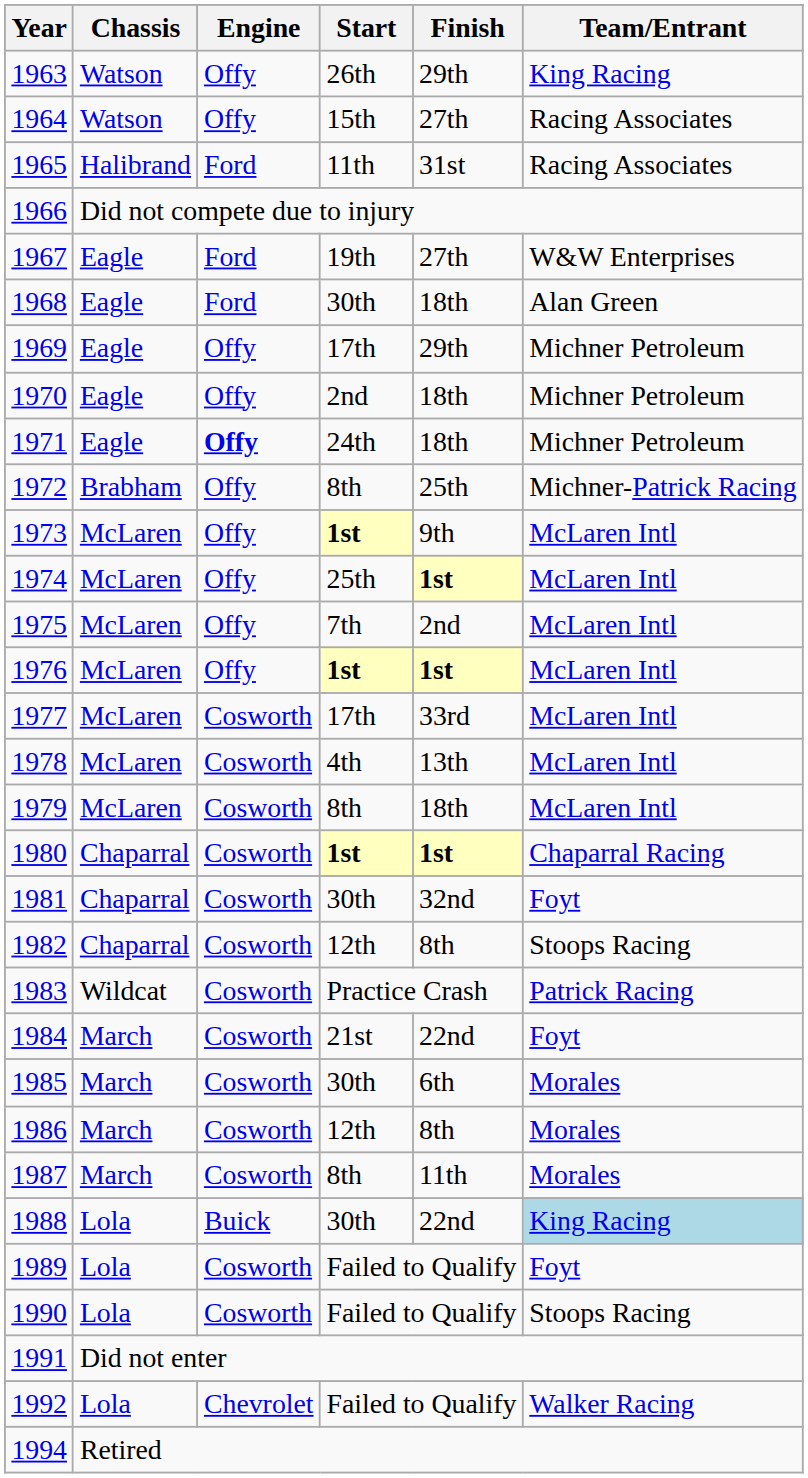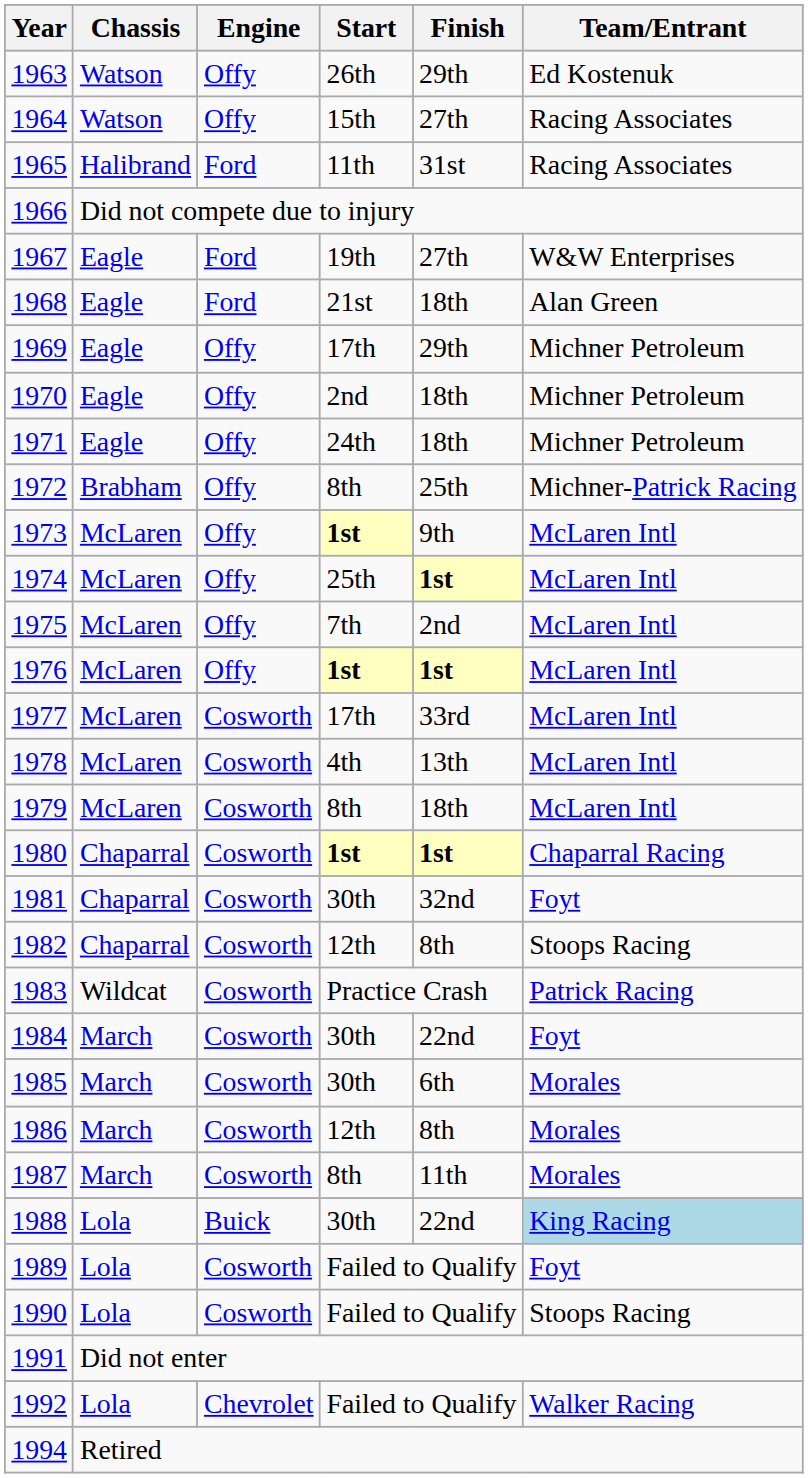 <table class="wikitable" style="font-size: 95%;">
 <tr>
 <th>Year</th>
 <th>Chassis</th>
 <th>Engine</th>
 <th>Start</th>
 <th>Finish</th>
 <th>Team/Entrant</th>
 </tr>
 <tr>
 <td><a href='#'>1963</a></td>
 <td><a href='#'>Watson</a></td>
 <td><a href='#'>Offy</a></td>
 <td>26th</td>
 <td>29th</td>
-<td><a href='#'>King Racing</a></td>
+<td>Ed Kostenuk</td>
 </tr>
 <tr>
 <td><a href='#'>1964</a></td>
 <td><a href='#'>Watson</a></td>
 <td><a href='#'>Offy</a></td>
 <td>15th</td>
 <td>27th</td>
 <td>Racing Associates</td>
 </tr>
 <tr>
 <td><a href='#'>1965</a></td>
 <td><a href='#'>Halibrand</a></td>
 <td><a href='#'>Ford</a></td>
 <td>11th</td>
 <td>31st</td>
 <td>Racing Associates</td>
 </tr>
 <tr>
 <td><a href='#'>1966</a></td>
 <td colspan=5>Did not compete due to injury</td>
 </tr>
 <tr>
 <td><a href='#'>1967</a></td>
 <td><a href='#'>Eagle</a></td>
 <td><a href='#'>Ford</a></td>
 <td>19th</td>
 <td>27th</td>
 <td>W&W Enterprises</td>
 </tr>
 <tr>
 <td><a href='#'>1968</a></td>
 <td><a href='#'>Eagle</a></td>
 <td><a href='#'>Ford</a></td>
-<td>30th</td>
+<td>21st</td>
 <td>18th</td>
 <td>Alan Green</td>
 </tr>
 <tr>
 <td><a href='#'>1969</a></td>
 <td><a href='#'>Eagle</a></td>
 <td><a href='#'>Offy</a></td>
 <td>17th</td>
 <td>29th</td>
 <td>Michner Petroleum</td>
 </tr>
 <tr>
 <td><a href='#'>1970</a></td>
 <td><a href='#'>Eagle</a></td>
 <td><a href='#'>Offy</a></td>
 <td>2nd</td>
 <td>18th</td>
 <td>Michner Petroleum</td>
 </tr>
 <tr>
 <td><a href='#'>1971</a></td>
 <td><a href='#'>Eagle</a></td>
-<td><strong><a href='#'>Offy</a></strong></td>
+<td><a href='#'>Offy</a></td>
 <td>24th</td>
 <td>18th</td>
 <td>Michner Petroleum</td>
 </tr>
 <tr>
 <td><a href='#'>1972</a></td>
 <td><a href='#'>Brabham</a></td>
 <td><a href='#'>Offy</a></td>
 <td>8th</td>
 <td>25th</td>
 <td>Michner-<a href='#'>Patrick Racing</a></td>
 </tr>
 <tr>
 <td><a href='#'>1973</a></td>
 <td><a href='#'>McLaren</a></td>
 <td><a href='#'>Offy</a></td>
 <td style="background:#FFFFBF;"><strong>1st</strong></td>
 <td>9th</td>
 <td><a href='#'>McLaren Intl</a></td>
 </tr>
 <tr>
 <td><a href='#'>1974</a></td>
 <td><a href='#'>McLaren</a></td>
 <td><a href='#'>Offy</a></td>
 <td>25th</td>
 <td style="background:#FFFFBF;"><strong>1st</strong></td>
 <td><a href='#'>McLaren Intl</a></td>
 </tr>
 <tr>
 <td><a href='#'>1975</a></td>
 <td><a href='#'>McLaren</a></td>
 <td><a href='#'>Offy</a></td>
 <td>7th</td>
 <td>2nd</td>
 <td><a href='#'>McLaren Intl</a></td>
 </tr>
 <tr>
 <td><a href='#'>1976</a></td>
 <td><a href='#'>McLaren</a></td>
 <td><a href='#'>Offy</a></td>
 <td style="background:#FFFFBF;"><strong>1st</strong></td>
 <td style="background:#FFFFBF;"><strong>1st</strong></td>
 <td><a href='#'>McLaren Intl</a></td>
 </tr>
 <tr>
 <td><a href='#'>1977</a></td>
 <td><a href='#'>McLaren</a></td>
 <td><a href='#'>Cosworth</a></td>
 <td>17th</td>
 <td>33rd</td>
 <td><a href='#'>McLaren Intl</a></td>
 </tr>
 <tr>
 <td><a href='#'>1978</a></td>
 <td><a href='#'>McLaren</a></td>
 <td><a href='#'>Cosworth</a></td>
 <td>4th</td>
 <td>13th</td>
 <td><a href='#'>McLaren Intl</a></td>
 </tr>
 <tr>
 <td><a href='#'>1979</a></td>
 <td><a href='#'>McLaren</a></td>
 <td><a href='#'>Cosworth</a></td>
 <td>8th</td>
 <td>18th</td>
 <td><a href='#'>McLaren Intl</a></td>
 </tr>
 <tr>
 <td><a href='#'>1980</a></td>
 <td><a href='#'>Chaparral</a></td>
 <td><a href='#'>Cosworth</a></td>
 <td style="background:#FFFFBF;"><strong>1st</strong></td>
 <td style="background:#FFFFBF;"><strong>1st</strong></td>
 <td><a href='#'>Chaparral Racing</a></td>
 </tr>
 <tr>
 <td><a href='#'>1981</a></td>
 <td><a href='#'>Chaparral</a></td>
 <td><a href='#'>Cosworth</a></td>
 <td>30th</td>
 <td>32nd</td>
 <td><a href='#'>Foyt</a></td>
 </tr>
 <tr>
 <td><a href='#'>1982</a></td>
 <td><a href='#'>Chaparral</a></td>
 <td><a href='#'>Cosworth</a></td>
 <td>12th</td>
 <td>8th</td>
 <td>Stoops Racing</td>
 </tr>
 <tr>
 <td><a href='#'>1983</a></td>
 <td>Wildcat</td>
 <td><a href='#'>Cosworth</a></td>
 <td colspan=2>Practice Crash</td>
 <td><a href='#'>Patrick Racing</a></td>
 </tr>
 <tr>
 <td><a href='#'>1984</a></td>
 <td><a href='#'>March</a></td>
 <td><a href='#'>Cosworth</a></td>
-<td>21st</td>
+<td>30th</td>
 <td>22nd</td>
 <td><a href='#'>Foyt</a></td>
 </tr>
 <tr>
 <td><a href='#'>1985</a></td>
 <td><a href='#'>March</a></td>
 <td><a href='#'>Cosworth</a></td>
 <td>30th</td>
 <td>6th</td>
 <td><a href='#'>Morales</a></td>
 </tr>
 <tr>
 <td><a href='#'>1986</a></td>
 <td><a href='#'>March</a></td>
 <td><a href='#'>Cosworth</a></td>
 <td>12th</td>
 <td>8th</td>
 <td><a href='#'>Morales</a></td>
 </tr>
 <tr>
 <td><a href='#'>1987</a></td>
 <td><a href='#'>March</a></td>
 <td><a href='#'>Cosworth</a></td>
 <td>8th</td>
 <td>11th</td>
 <td><a href='#'>Morales</a></td>
 </tr>
 <tr>
 <td><a href='#'>1988</a></td>
 <td><a href='#'>Lola</a></td>
 <td><a href='#'>Buick</a></td>
 <td>30th</td>
 <td>22nd</td>
 <td style="background: lightblue;"><a href='#'>King Racing</a></td>
 </tr>
 <tr>
 <td><a href='#'>1989</a></td>
 <td><a href='#'>Lola</a></td>
 <td><a href='#'>Cosworth</a></td>
 <td colspan=2>Failed to Qualify</td>
 <td><a href='#'>Foyt</a></td>
 </tr>
 <tr>
 <td><a href='#'>1990</a></td>
 <td><a href='#'>Lola</a></td>
 <td><a href='#'>Cosworth</a></td>
 <td colspan=2>Failed to Qualify</td>
 <td>Stoops Racing</td>
 </tr>
 <tr>
 <td><a href='#'>1991</a></td>
 <td colspan=5>Did not enter</td>
 </tr>
 <tr>
 <td><a href='#'>1992</a></td>
 <td><a href='#'>Lola</a></td>
 <td><a href='#'>Chevrolet</a></td>
 <td colspan=2>Failed to Qualify</td>
 <td><a href='#'>Walker Racing</a></td>
 </tr>
 <tr>
 <td><a href='#'>1994</a></td>
 <td colspan=5>Retired</td>
 </tr>
 </table>
